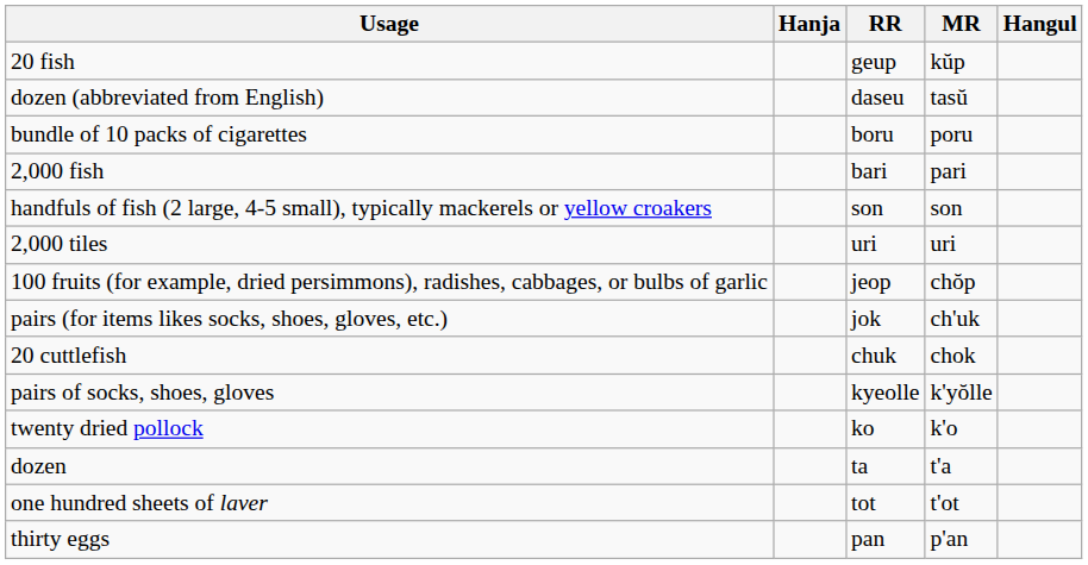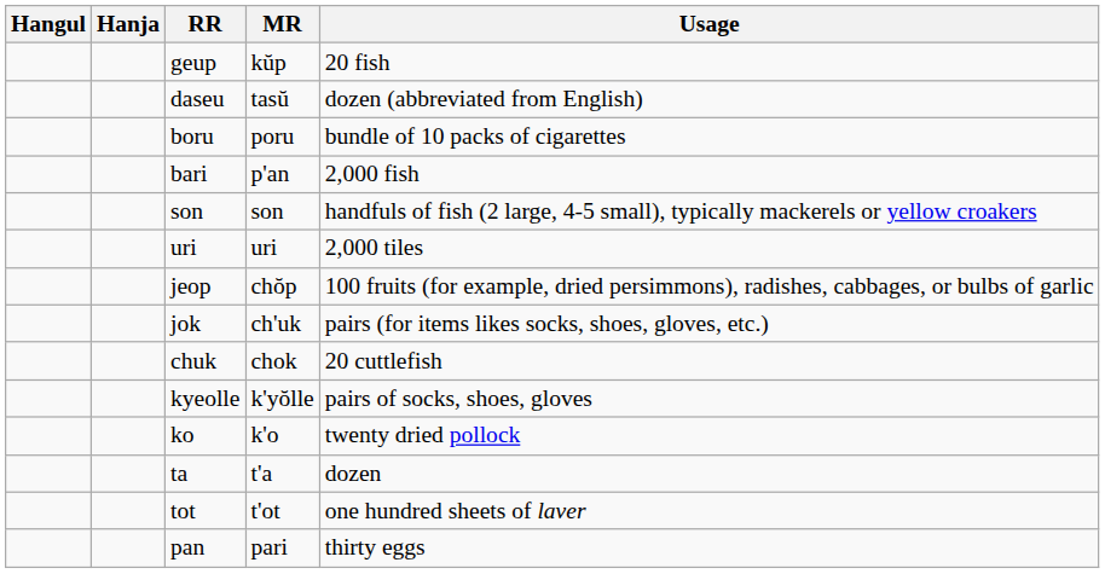 <table class=wikitable>
 <tr>
-<th>Usage</th>
+<th>Hangul</th>
 <th>Hanja</th>
 <th>RR</th>
 <th>MR</th>
-<th>Hangul</th>
+<th>Usage</th>
 </tr>
 <tr>
-<td>20 fish</td>
+<td></td>
 <td></td>
 <td>geup</td>
 <td>kŭp</td>
-<td></td>
+<td>20 fish</td>
 </tr>
 <tr>
-<td>dozen (abbreviated from English)</td>
+<td></td>
 <td></td>
 <td>daseu</td>
 <td>tasŭ</td>
-<td></td>
+<td>dozen (abbreviated from English)</td>
 </tr>
 <tr>
-<td>bundle of 10 packs of cigarettes</td>
+<td></td>
 <td></td>
 <td>boru</td>
 <td>poru</td>
-<td></td>
+<td>bundle of 10 packs of cigarettes</td>
 </tr>
 <tr>
-<td>2,000 fish</td>
+<td></td>
 <td></td>
 <td>bari</td>
-<td>pari</td>
-<td></td>
+<td>p'an</td>
+<td>2,000 fish</td>
 </tr>
 <tr>
-<td>handfuls of fish (2 large, 4-5 small), typically mackerels or <a href='#'>yellow croakers</a></td>
+<td></td>
 <td></td>
 <td>son</td>
 <td>son</td>
-<td></td>
+<td>handfuls of fish (2 large, 4-5 small), typically mackerels or <a href='#'>yellow croakers</a></td>
 </tr>
 <tr>
-<td>2,000 tiles</td>
+<td></td>
 <td></td>
 <td>uri</td>
 <td>uri</td>
-<td></td>
+<td>2,000 tiles</td>
 </tr>
 <tr>
-<td>100 fruits (for example, dried persimmons), radishes, cabbages, or bulbs of garlic</td>
+<td></td>
 <td></td>
 <td>jeop</td>
 <td>chŏp</td>
-<td></td>
+<td>100 fruits (for example, dried persimmons), radishes, cabbages, or bulbs of garlic</td>
 </tr>
 <tr>
-<td>pairs (for items likes socks, shoes, gloves, etc.)</td>
+<td></td>
 <td></td>
 <td>jok</td>
 <td>ch'uk</td>
-<td></td>
+<td>pairs (for items likes socks, shoes, gloves, etc.)</td>
 </tr>
 <tr>
-<td>20 cuttlefish</td>
+<td></td>
 <td></td>
 <td>chuk</td>
 <td>chok</td>
-<td></td>
+<td>20 cuttlefish</td>
 </tr>
 <tr>
-<td>pairs of socks, shoes, gloves</td>
+<td></td>
 <td></td>
 <td>kyeolle</td>
 <td>k'yŏlle</td>
-<td></td>
+<td>pairs of socks, shoes, gloves</td>
 </tr>
 <tr>
-<td>twenty dried <a href='#'>pollock</a></td>
+<td></td>
 <td></td>
 <td>ko</td>
 <td>k'o</td>
-<td></td>
+<td>twenty dried <a href='#'>pollock</a></td>
 </tr>
 <tr>
-<td>dozen</td>
+<td></td>
 <td></td>
 <td>ta</td>
 <td>t'a</td>
-<td></td>
+<td>dozen</td>
 </tr>
 <tr>
-<td>one hundred sheets of <em>laver</em></td>
+<td></td>
 <td></td>
 <td>tot</td>
 <td>t'ot</td>
-<td></td>
+<td>one hundred sheets of <em>laver</em></td>
 </tr>
 <tr>
-<td>thirty eggs</td>
+<td></td>
 <td></td>
 <td>pan</td>
-<td>p'an</td>
-<td></td>
+<td>pari</td>
+<td>thirty eggs</td>
 </tr>
 </table>
